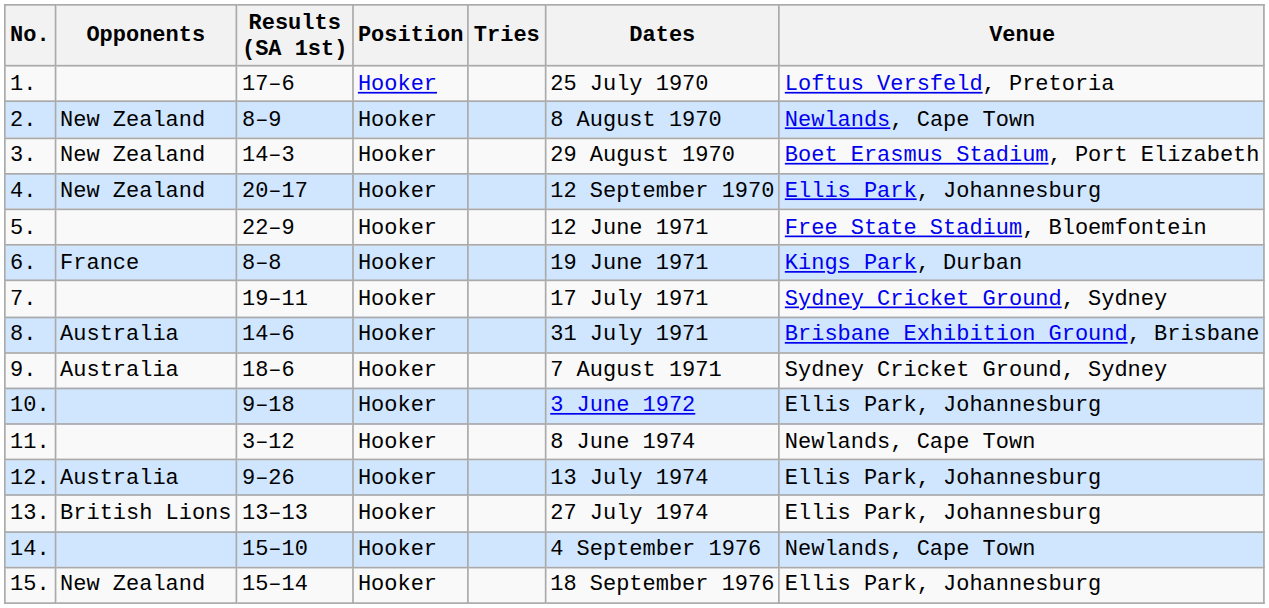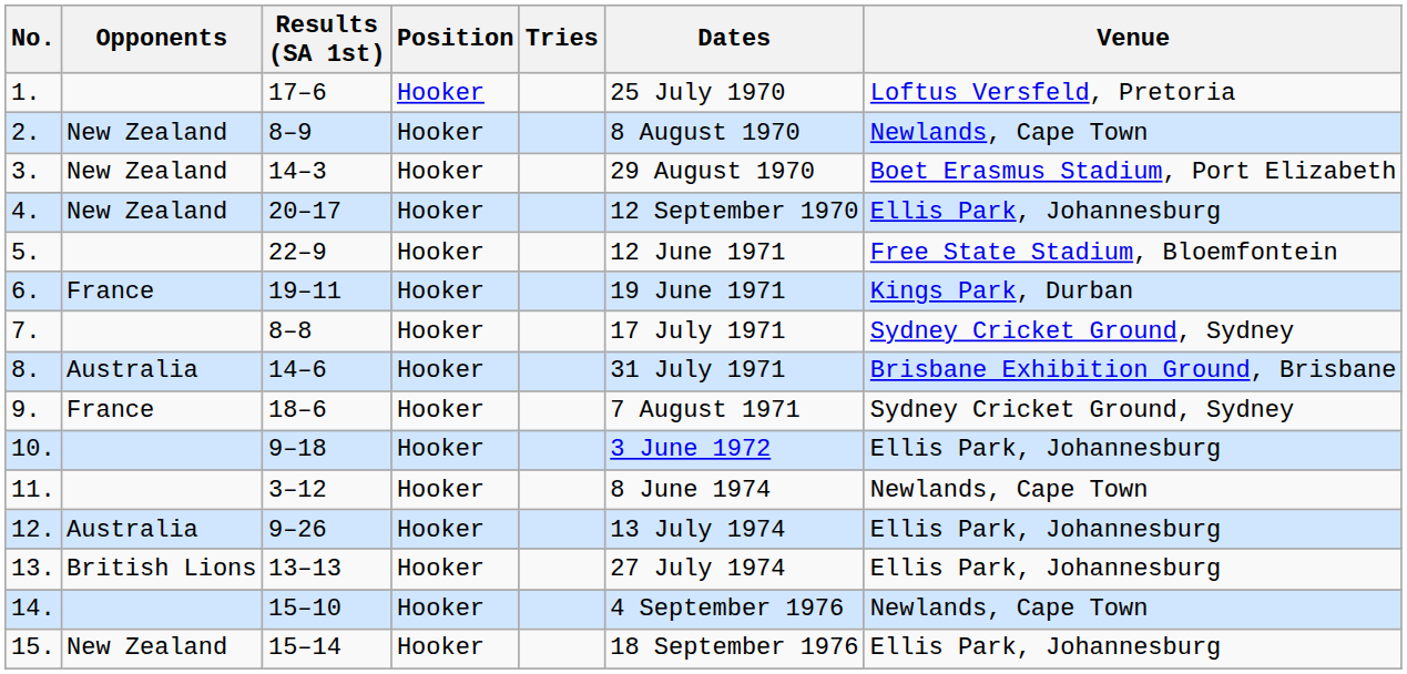 <table class="wikitable unsortable">
 <tr>
 <th>No.</th>
 <th>Opponents</th>
 <th>Results<br>(SA 1st)</th>
 <th>Position</th>
 <th>Tries</th>
 <th>Dates</th>
 <th>Venue</th>
 </tr>
 <tr>
 <td>1.</td>
 <td></td>
 <td>17–6</td>
 <td><a href='#'>Hooker</a></td>
 <td></td>
 <td>25 July 1970</td>
 <td><a href='#'>Loftus Versfeld</a>, Pretoria</td>
 </tr>
 <tr style="background: #D0E6FF;">
 <td>2.</td>
 <td> New Zealand</td>
 <td>8–9</td>
 <td>Hooker</td>
 <td></td>
 <td>8 August 1970</td>
 <td><a href='#'>Newlands</a>, Cape Town</td>
 </tr>
 <tr>
 <td>3.</td>
 <td> New Zealand</td>
 <td>14–3</td>
 <td>Hooker</td>
 <td></td>
 <td>29 August 1970</td>
 <td><a href='#'>Boet Erasmus Stadium</a>, Port Elizabeth</td>
 </tr>
 <tr style="background: #D0E6FF;">
 <td>4.</td>
 <td> New Zealand</td>
 <td>20–17</td>
 <td>Hooker</td>
 <td></td>
 <td>12 September 1970</td>
 <td><a href='#'>Ellis Park</a>, Johannesburg</td>
 </tr>
 <tr>
 <td>5.</td>
 <td></td>
 <td>22–9</td>
 <td>Hooker</td>
 <td></td>
 <td>12 June 1971</td>
 <td><a href='#'>Free State Stadium</a>, Bloemfontein</td>
 </tr>
 <tr style="background: #D0E6FF;">
 <td>6.</td>
 <td> France</td>
-<td>8–8</td>
+<td>19–11</td>
 <td>Hooker</td>
 <td></td>
 <td>19 June 1971</td>
 <td><a href='#'>Kings Park</a>, Durban</td>
 </tr>
 <tr>
 <td>7.</td>
 <td></td>
-<td>19–11</td>
+<td>8–8</td>
 <td>Hooker</td>
 <td></td>
 <td>17 July 1971</td>
 <td><a href='#'>Sydney Cricket Ground</a>, Sydney</td>
 </tr>
 <tr style="background: #D0E6FF;">
 <td>8.</td>
 <td> Australia</td>
 <td>14–6</td>
 <td>Hooker</td>
 <td></td>
 <td>31 July 1971</td>
 <td><a href='#'>Brisbane Exhibition Ground</a>, Brisbane</td>
 </tr>
 <tr>
 <td>9.</td>
-<td> Australia</td>
+<td> France</td>
 <td>18–6</td>
 <td>Hooker</td>
 <td></td>
 <td>7 August 1971</td>
 <td>Sydney Cricket Ground, Sydney</td>
 </tr>
 <tr style="background: #D0E6FF;">
 <td>10.</td>
 <td></td>
 <td>9–18</td>
 <td>Hooker</td>
 <td></td>
 <td><a href='#'>3 June 1972</a></td>
 <td>Ellis Park, Johannesburg</td>
 </tr>
 <tr>
 <td>11.</td>
 <td></td>
 <td>3–12</td>
 <td>Hooker</td>
 <td></td>
 <td>8 June 1974</td>
 <td>Newlands, Cape Town</td>
 </tr>
 <tr style="background: #D0E6FF;">
 <td>12.</td>
 <td> Australia</td>
 <td>9–26</td>
 <td>Hooker</td>
 <td></td>
 <td>13 July 1974</td>
 <td>Ellis Park, Johannesburg</td>
 </tr>
 <tr>
 <td>13.</td>
 <td> British Lions</td>
 <td>13–13</td>
 <td>Hooker</td>
 <td></td>
 <td>27 July 1974</td>
 <td>Ellis Park, Johannesburg</td>
 </tr>
 <tr style="background: #D0E6FF;">
 <td>14.</td>
 <td></td>
 <td>15–10</td>
 <td>Hooker</td>
 <td></td>
 <td>4 September 1976</td>
 <td>Newlands, Cape Town</td>
 </tr>
 <tr>
 <td>15.</td>
 <td> New Zealand</td>
 <td>15–14</td>
 <td>Hooker</td>
 <td></td>
 <td>18 September 1976</td>
 <td>Ellis Park, Johannesburg</td>
 </tr>
 </table>
